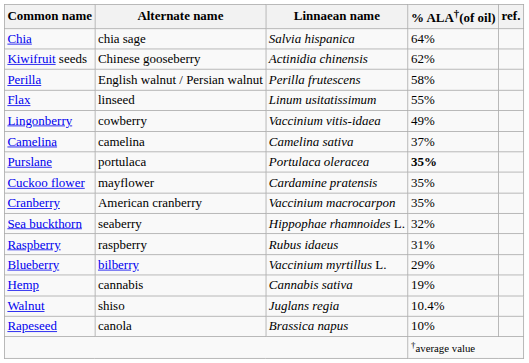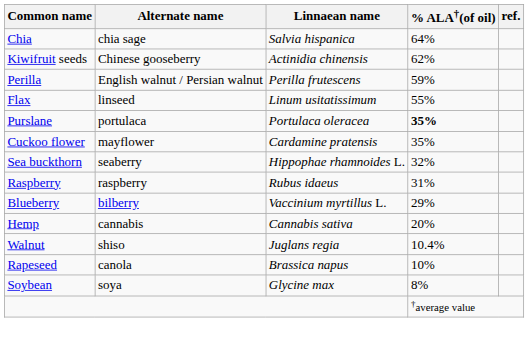 <table class="wikitable" style="border-collapse:collapse;">
 <tr>
 <th>Common name</th>
 <th>Alternate name</th>
 <th>Linnaean name</th>
 <th>% ALA<sup>†</sup>(of oil)</th>
 <th>ref.</th>
 </tr>
 <tr>
 <td><a href='#'>Chia</a></td>
 <td>chia sage</td>
 <td><em>Salvia hispanica</em></td>
 <td>64%</td>
 <td></td>
 </tr>
 <tr>
 <td><a href='#'>Kiwifruit</a> seeds</td>
 <td>Chinese gooseberry</td>
 <td><em>Actinidia chinensis</em></td>
 <td>62%</td>
 <td></td>
 </tr>
 <tr>
 <td><a href='#'>Perilla</a></td>
 <td>English walnut / Persian walnut</td>
 <td><em>Perilla frutescens</em></td>
-<td>58%</td>
+<td>59%</td>
 <td></td>
 </tr>
 <tr>
 <td><a href='#'>Flax</a></td>
 <td>linseed</td>
 <td><em>Linum usitatissimum</em></td>
 <td>55%</td>
-<td></td>
-</tr>
-<tr>
-<td><a href='#'>Lingonberry</a></td>
-<td>cowberry</td>
-<td><em>Vaccinium vitis-idaea</em></td>
-<td>49%</td>
-<td></td>
-</tr>
-<tr>
-<td><a href='#'>Camelina</a></td>
-<td>camelina</td>
-<td><em>Camelina sativa</em></td>
-<td>37%</td>
 <td></td>
 </tr>
 <tr>
 <td><a href='#'>Purslane</a></td>
 <td>portulaca</td>
 <td><em>Portulaca oleracea</em></td>
 <td><strong>35%</strong></td>
 <td></td>
 </tr>
 <tr>
 <td><a href='#'>Cuckoo flower</a></td>
 <td>mayflower</td>
 <td><em>Cardamine pratensis</em></td>
-<td>35%</td>
-<td></td>
-</tr>
-<tr>
-<td><a href='#'>Cranberry</a></td>
-<td>American cranberry</td>
-<td><em>Vaccinium macrocarpon</em></td>
 <td>35%</td>
 <td></td>
 </tr>
 <tr>
 <td><a href='#'>Sea buckthorn</a></td>
 <td>seaberry</td>
 <td><em>Hippophae rhamnoides</em> L.</td>
 <td>32%</td>
 <td></td>
 </tr>
 <tr>
 <td><a href='#'>Raspberry</a></td>
 <td>raspberry</td>
 <td><em>Rubus idaeus</em></td>
 <td>31%</td>
 <td></td>
 </tr>
 <tr>
 <td><a href='#'>Blueberry</a></td>
 <td><a href='#'>bilberry</a></td>
 <td><em>Vaccinium myrtillus</em> L.</td>
 <td>29%</td>
 <td></td>
 </tr>
 <tr>
 <td><a href='#'>Hemp</a></td>
 <td>cannabis</td>
 <td><em>Cannabis sativa</em></td>
-<td>19%</td>
+<td>20%</td>
 <td></td>
 </tr>
 <tr>
 <td><a href='#'>Walnut</a></td>
 <td>shiso</td>
 <td><em>Juglans regia</em></td>
 <td>10.4%</td>
 <td></td>
 </tr>
 <tr>
 <td><a href='#'>Rapeseed</a></td>
 <td>canola</td>
 <td><em>Brassica napus</em></td>
 <td>10%</td>
 <td></td>
 </tr>
 <tr>
+<td><a href='#'>Soybean</a></td>
+<td>soya</td>
+<td><em>Glycine max</em></td>
+<td>8%</td>
+<td></td>
+</tr>
+<tr>
 <td colspan=3> </td>
 <td colspan=2><small><sup>†</sup>average value</small></td>
 </tr>
 </table>
